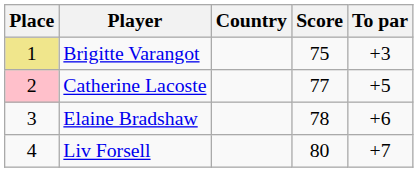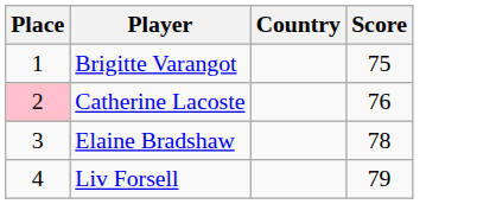 <table class="wikitable" style="font-size:95%;">
 <tr>
 <th>Place</th>
 <th>Player</th>
 <th>Country</th>
 <th>Score</th>
-<th>To par</th>
 </tr>
 <tr>
-<td align=center style="background: khaki;">1</td>
+<td align=center>1</td>
 <td><a href='#'>Brigitte Varangot</a></td>
 <td></td>
 <td align=center>75</td>
-<td align=center>+3</td>
 </tr>
 <tr>
 <td align=center style="background: pink;">2</td>
 <td><a href='#'>Catherine Lacoste</a></td>
 <td></td>
-<td align=center>77</td>
-<td align=center>+5</td>
+<td align=center>76</td>
 </tr>
 <tr>
 <td align=center>3</td>
 <td><a href='#'>Elaine Bradshaw</a></td>
 <td></td>
 <td align=center>78</td>
-<td align=center>+6</td>
 </tr>
 <tr>
 <td align=center>4</td>
 <td><a href='#'>Liv Forsell</a></td>
 <td></td>
-<td align=center>80</td>
-<td align=center>+7</td>
+<td align=center>79</td>
 </tr>
 </table>
